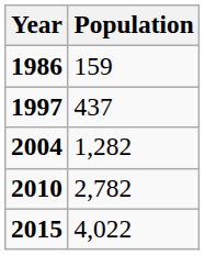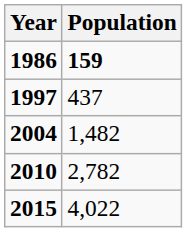 <table class="wikitable">
 <tr>
 <th>Year</th>
 <th>Population</th>
 </tr>
 <tr>
 <td><strong>1986</strong></td>
-<td>159</td>
+<td><strong>159</strong></td>
 </tr>
 <tr>
 <td><strong>1997</strong></td>
 <td>437</td>
 </tr>
 <tr>
 <td><strong>2004</strong></td>
-<td>1,282</td>
+<td>1,482</td>
 </tr>
 <tr>
 <td><strong>2010</strong></td>
 <td>2,782</td>
 </tr>
 <tr>
 <td><strong>2015</strong></td>
 <td>4,022</td>
 </tr>
 </table>
